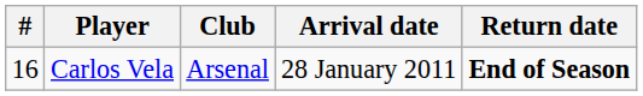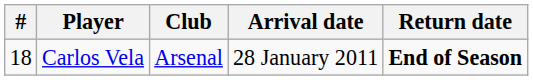 <table class="wikitable" style="text-align: center">
 <tr>
 <th>#</th>
 <th>Player</th>
 <th>Club</th>
 <th>Arrival date</th>
 <th>Return date</th>
 </tr>
 <tr>
-<td>16</td>
+<td>18</td>
 <td> <a href='#'>Carlos Vela</a></td>
 <td> <a href='#'>Arsenal</a></td>
 <td>28 January 2011</td>
 <td><strong>End of Season</strong></td>
 </tr>
 </table>
